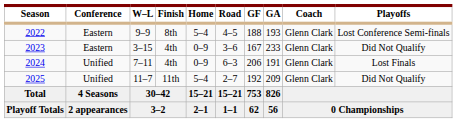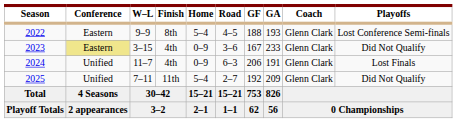 <table class="wikitable" style="text-align:center">
 <tr>
 <th style="background:#FFFFFF;border-top:maroon 5px solid;border-bottom:tan 5px solid;">Season</th>
 <th style="background:#FFFFFF;border-top:maroon 5px solid;border-bottom:tan 5px solid;">Conference</th>
 <th style="background:#FFFFFF;border-top:maroon 5px solid;border-bottom:tan 5px solid;">W–L</th>
 <th style="background:#FFFFFF;border-top:maroon 5px solid;border-bottom:tan 5px solid;">Finish</th>
 <th style="background:#FFFFFF;border-top:maroon 5px solid;border-bottom:tan 5px solid;">Home</th>
 <th style="background:#FFFFFF;border-top:maroon 5px solid;border-bottom:tan 5px solid;">Road</th>
 <th style="background:#FFFFFF;border-top:maroon 5px solid;border-bottom:tan 5px solid;">GF</th>
 <th style="background:#FFFFFF;border-top:maroon 5px solid;border-bottom:tan 5px solid;">GA</th>
 <th style="background:#FFFFFF;border-top:maroon 5px solid;border-bottom:tan 5px solid;">Coach</th>
 <th style="background:#FFFFFF;border-top:maroon 5px solid;border-bottom:tan 5px solid;">Playoffs</th>
 </tr>
 <tr>
 <td><a href='#'>2022</a></td>
 <td>Eastern</td>
 <td>9–9</td>
 <td>8th</td>
 <td>5–4</td>
 <td>4–5</td>
 <td>188</td>
 <td>193</td>
 <td>Glenn Clark</td>
 <td>Lost Conference Semi-finals</td>
 </tr>
 <tr>
 <td><a href='#'>2023</a></td>
-<td>Eastern</td>
+<td style="background: khaki;">Eastern</td>
 <td>3–15</td>
 <td>4th</td>
 <td>0–9</td>
 <td>3–6</td>
 <td>167</td>
 <td>233</td>
 <td>Glenn Clark</td>
 <td>Did Not Qualify</td>
 </tr>
 <tr>
 <td><a href='#'>2024</a></td>
 <td>Unified</td>
-<td>7–11</td>
+<td>11–7</td>
 <td>4th</td>
 <td>0–9</td>
 <td>6–3</td>
 <td>206</td>
 <td>191</td>
 <td>Glenn Clark</td>
 <td>Lost Finals</td>
 </tr>
 <tr align="center">
 <td><a href='#'>2025</a></td>
 <td>Unified</td>
-<td>11–7</td>
+<td>7–11</td>
 <td>11th</td>
 <td>5–4</td>
 <td>2–7</td>
 <td>192</td>
 <td>209</td>
 <td>Glenn Clark</td>
 <td>Did Not Qualify</td>
 </tr>
 <tr align="center" bgcolor="#f0f0f0">
 <td><strong>Total</strong></td>
 <td><strong>4 Seasons</strong></td>
 <td colspan="2"><strong>30–42</strong></td>
 <td><strong>15–21</strong></td>
 <td><strong>15–21</strong></td>
 <td><strong>753</strong></td>
 <td><strong>826</strong></td>
 <td colspan="2"></td>
 </tr>
 <tr align="center" bgcolor="#f0f0f0">
 <td><strong>Playoff Totals</strong></td>
 <td><strong>2 appearances</strong></td>
 <td colspan="2"><strong>3–2</strong></td>
 <td><strong>2–1</strong></td>
 <td><strong>1–1</strong></td>
 <td><strong>62</strong></td>
 <td><strong>56</strong></td>
 <td colspan="2"><strong>0 Championships</strong></td>
 </tr>
 </table>
